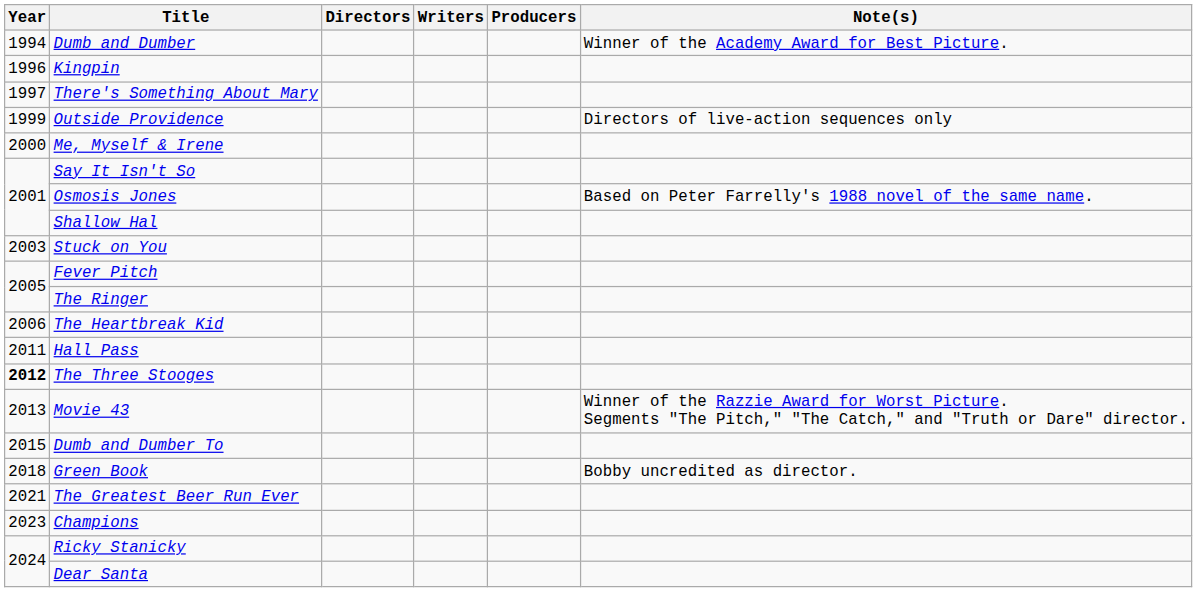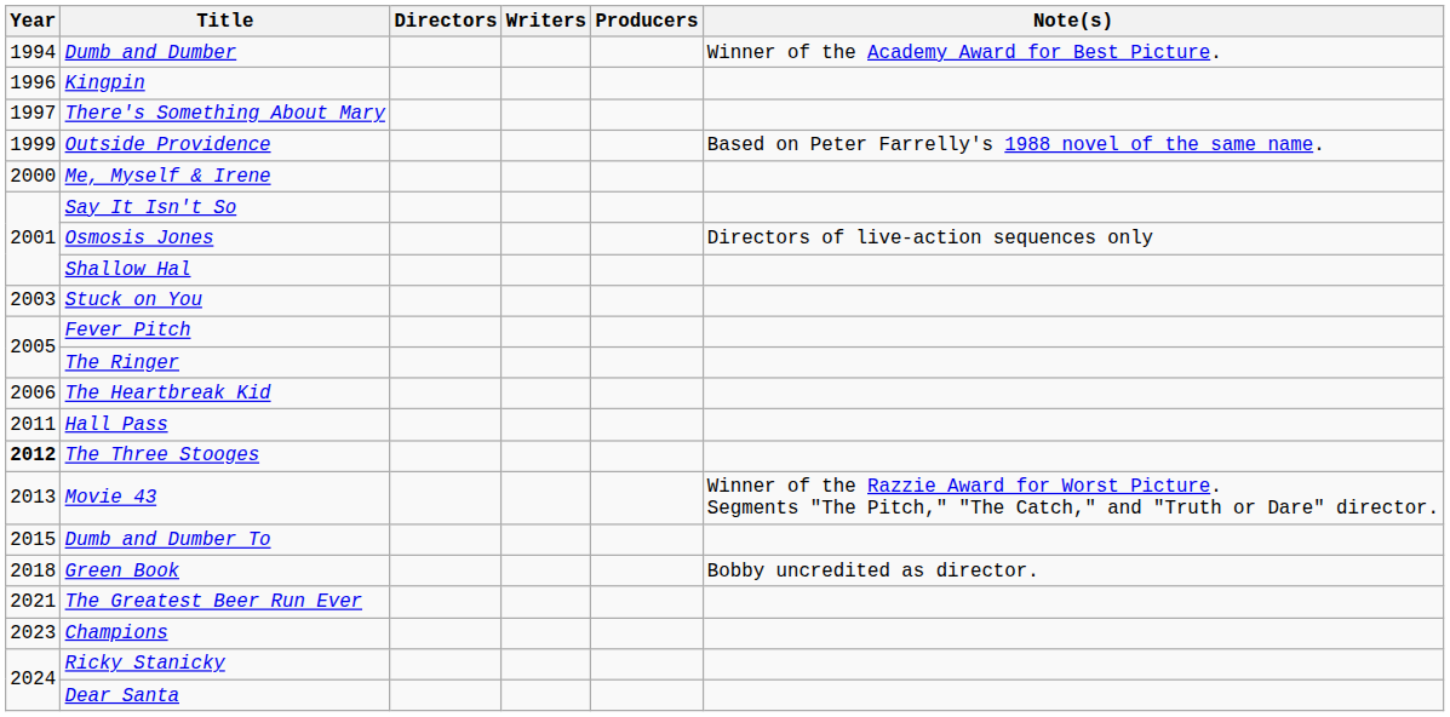 <table class="wikitable sortable">
 <tr>
 <th scope="col">Year</th>
 <th scope="col">Title</th>
 <th scope="col">Directors</th>
 <th scope="col">Writers</th>
 <th scope="col">Producers</th>
 <th scope="col">Note(s)</th>
 </tr>
 <tr>
 <td>1994</td>
 <td scope="row"><em><a href='#'>Dumb and Dumber</a></em></td>
 <td></td>
 <td></td>
 <td></td>
 <td>Winner of the <a href='#'>Academy Award for Best Picture</a>.</td>
 </tr>
 <tr>
 <td>1996</td>
 <td scope="row"><em><a href='#'>Kingpin</a></em></td>
 <td></td>
 <td></td>
 <td></td>
 <td></td>
 </tr>
 <tr>
 <td>1997</td>
 <td scope="row"><em><a href='#'>There's Something About Mary</a></em></td>
 <td></td>
 <td></td>
 <td></td>
 <td></td>
 </tr>
 <tr>
 <td>1999</td>
 <td scope="row"><em><a href='#'>Outside Providence</a></em></td>
 <td></td>
 <td></td>
 <td></td>
-<td>Directors of live-action sequences only</td>
+<td>Based on Peter Farrelly's <a href='#'>1988 novel of the same name</a>.</td>
 </tr>
 <tr>
 <td>2000</td>
 <td scope="row"><em><a href='#'>Me, Myself & Irene</a></em></td>
 <td></td>
 <td></td>
 <td></td>
 <td></td>
 </tr>
 <tr>
 <td rowspan=3>2001</td>
 <td scope="row"><em><a href='#'>Say It Isn't So</a></em></td>
 <td></td>
 <td></td>
 <td></td>
 <td></td>
 </tr>
 <tr>
 <td scope="row"><em><a href='#'>Osmosis Jones</a></em></td>
 <td></td>
 <td></td>
 <td></td>
-<td>Based on Peter Farrelly's <a href='#'>1988 novel of the same name</a>.</td>
+<td>Directors of live-action sequences only</td>
 </tr>
 <tr>
 <td scope="row"><em><a href='#'>Shallow Hal</a></em></td>
 <td></td>
 <td></td>
 <td></td>
 <td></td>
 </tr>
 <tr>
 <td>2003</td>
 <td scope="row"><em><a href='#'>Stuck on You</a></em></td>
 <td></td>
 <td></td>
 <td></td>
 <td></td>
 </tr>
 <tr>
 <td rowspan=2>2005</td>
 <td scope="row"><em><a href='#'>Fever Pitch</a></em></td>
 <td></td>
 <td></td>
 <td></td>
 <td></td>
 </tr>
 <tr>
 <td scope="row"><em><a href='#'>The Ringer</a></em></td>
 <td></td>
 <td></td>
 <td></td>
 <td></td>
 </tr>
 <tr>
 <td>2006</td>
 <td scope="row"><em><a href='#'>The Heartbreak Kid</a></em></td>
 <td></td>
 <td></td>
 <td></td>
 <td></td>
 </tr>
 <tr>
 <td>2011</td>
 <td scope="row"><em><a href='#'>Hall Pass</a></em></td>
 <td></td>
 <td></td>
 <td></td>
 <td></td>
 </tr>
 <tr>
 <td><strong>2012</strong></td>
 <td scope="row"><em><a href='#'>The Three Stooges</a></em></td>
 <td></td>
 <td></td>
 <td></td>
 <td></td>
 </tr>
 <tr>
 <td>2013</td>
 <td scope="row"><em><a href='#'>Movie 43</a></em></td>
 <td></td>
 <td></td>
 <td></td>
 <td>Winner of the <a href='#'>Razzie Award for Worst Picture</a>.<br>Segments "The Pitch," "The Catch," and "Truth or Dare" director.</td>
 </tr>
 <tr>
 <td>2015</td>
 <td scope="row"><em><a href='#'>Dumb and Dumber To</a></em></td>
 <td></td>
 <td></td>
 <td></td>
 <td></td>
 </tr>
 <tr>
 <td>2018</td>
 <td scope="row"><em><a href='#'>Green Book</a></em></td>
 <td></td>
 <td></td>
 <td></td>
 <td>Bobby uncredited as director.</td>
 </tr>
 <tr>
 <td>2021</td>
 <td scope="row"><em><a href='#'>The Greatest Beer Run Ever</a></em></td>
 <td></td>
 <td></td>
 <td></td>
 <td></td>
 </tr>
 <tr>
 <td>2023</td>
 <td scope="row"><em><a href='#'>Champions</a></em></td>
 <td></td>
 <td></td>
 <td></td>
 <td></td>
 </tr>
 <tr>
 <td rowspan=2>2024</td>
 <td><em><a href='#'>Ricky Stanicky</a></em></td>
 <td></td>
 <td></td>
 <td></td>
 <td></td>
 </tr>
 <tr>
 <td><em><a href='#'>Dear Santa</a></em></td>
 <td></td>
 <td></td>
 <td></td>
 <td></td>
 </tr>
 </table>
